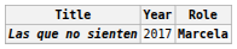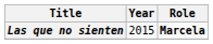 <table class="wikitable plainrowheaders sortable">
 <tr>
 <th>Title</th>
 <th>Year</th>
 <th>Role</th>
 </tr>
 <tr>
 <th scope="row"><em>Las que no sienten</em></th>
-<td>2017</td>
+<td>2015</td>
 <td><strong>Marcela</strong></td>
 </tr>
 <tr>
 </tr>
 </table>
